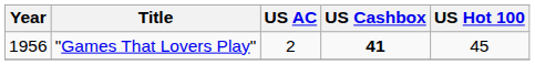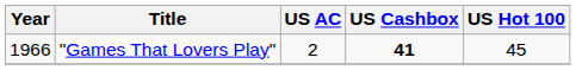 <table class="wikitable">
 <tr>
 <th>Year</th>
 <th>Title</th>
 <th>US <a href='#'>AC</a></th>
 <th>US <a href='#'>Cashbox</a></th>
 <th>US <a href='#'>Hot 100</a></th>
 </tr>
 <tr>
-<td>1956</td>
+<td>1966</td>
 <td>"<a href='#'>Games That Lovers Play</a>"</td>
 <td align="center">2</td>
 <td align="center"><strong>41</strong></td>
 <td align="center">45</td>
 </tr>
 <tr>
 </tr>
 </table>
